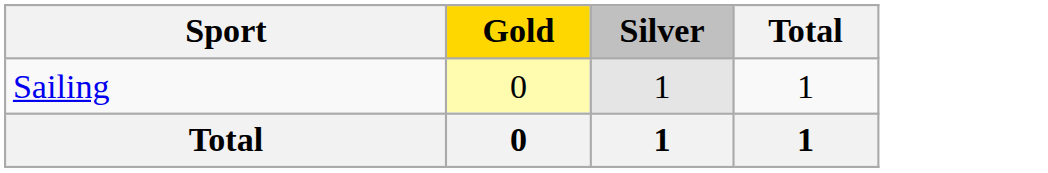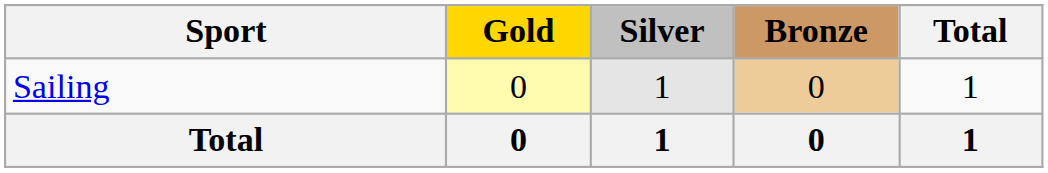 <table class="wikitable sortable" style="text-align:center;">
 <tr>
 <th width=200>Sport</th>
 <td bgcolor=gold width=60><strong>Gold</strong></td>
 <td bgcolor=silver width=60><strong>Silver</strong></td>
+<td bgcolor=#cc9966 width=70><strong>Bronze</strong></td>
 <th width=60>Total</th>
 </tr>
 <tr>
 <td align=left><a href='#'>Sailing</a></td>
 <td bgcolor=#fffcaf>0</td>
 <td bgcolor=#e5e5e5>1</td>
+<td bgcolor=#eecc99>0</td>
 <td>1</td>
 </tr>
 <tr>
 <th>Total</th>
 <th>0</th>
 <th>1</th>
+<th>0</th>
 <th>1</th>
 </tr>
 </table>
